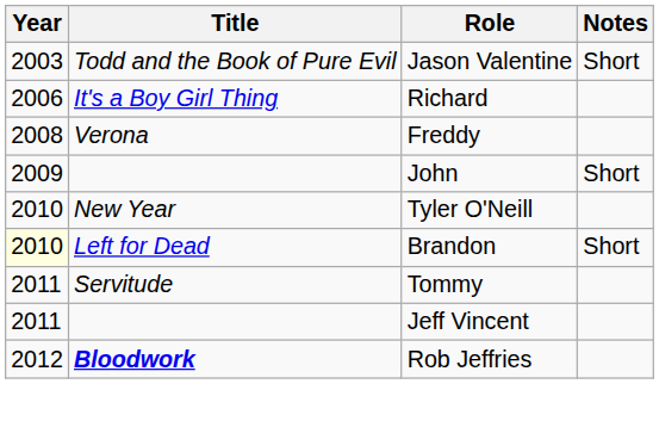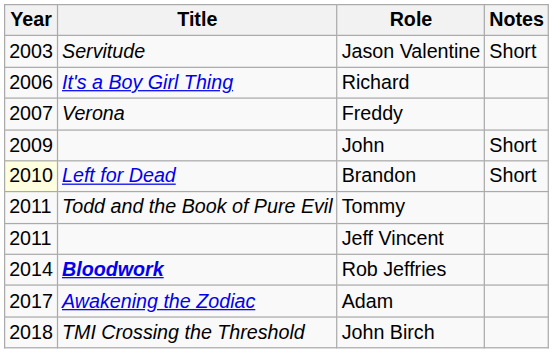 <table class="wikitable sortable">
 <tr>
 <th>Year</th>
 <th>Title</th>
 <th>Role</th>
 <th class="unsortable">Notes</th>
 </tr>
 <tr>
 <td>2003</td>
-<td><em>Todd and the Book of Pure Evil</em></td>
+<td><em>Servitude</em></td>
 <td>Jason Valentine</td>
 <td>Short</td>
 </tr>
 <tr>
 <td>2006</td>
 <td><em><a href='#'>It's a Boy Girl Thing</a></em></td>
 <td>Richard</td>
 <td></td>
 </tr>
 <tr>
-<td>2008</td>
+<td>2007</td>
 <td><em>Verona</em></td>
 <td>Freddy</td>
 <td></td>
 </tr>
 <tr>
 <td>2009</td>
 <td><em></em></td>
 <td>John</td>
 <td>Short</td>
 </tr>
 <tr>
-<td>2010</td>
-<td><em>New Year</em></td>
-<td>Tyler O'Neill</td>
-<td></td>
-</tr>
-<tr>
 <td style="background: lightyellow;">2010</td>
 <td><em><a href='#'>Left for Dead</a></em></td>
 <td>Brandon</td>
 <td>Short</td>
 </tr>
 <tr>
 <td>2011</td>
-<td><em>Servitude</em></td>
+<td><em>Todd and the Book of Pure Evil</em></td>
 <td>Tommy</td>
 <td></td>
 </tr>
 <tr>
 <td>2011</td>
 <td><em></em></td>
 <td>Jeff Vincent</td>
 <td></td>
 </tr>
 <tr>
-<td>2012</td>
+<td>2014</td>
 <td><strong><em><a href='#'>Bloodwork</a></em></strong></td>
 <td>Rob Jeffries</td>
 <td></td>
 </tr>
+<tr>
+<td>2017</td>
+<td><em><a href='#'>Awakening the Zodiac</a></em></td>
+<td>Adam</td>
+<td></td>
+</tr>
+<tr>
+<td>2018</td>
+<td><em>TMI Crossing the Threshold</em></td>
+<td>John Birch</td>
+<td></td>
+</tr>
 </table>
